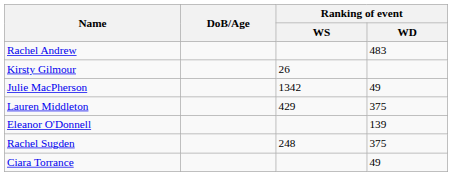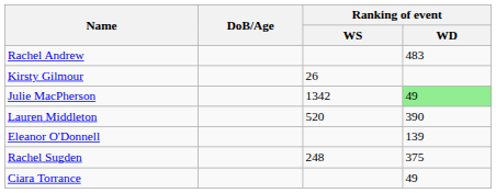 <table class="wikitable"  style="width:600px; font-size:95%;">
 <tr>
 <th align="left" rowspan="2">Name</th>
 <th align="left" rowspan="2">DoB/Age</th>
 <th align="center" colspan="2">Ranking of event</th>
 </tr>
 <tr>
 <th align="center">WS</th>
 <th align="center">WD</th>
 </tr>
 <tr>
 <td align="left"><a href='#'>Rachel Andrew</a></td>
 <td align="left"></td>
 <td></td>
 <td>483</td>
 </tr>
 <tr>
 <td align="left"><a href='#'>Kirsty Gilmour</a></td>
 <td align="left"></td>
 <td>26</td>
 <td></td>
 </tr>
 <tr>
 <td align="left"><a href='#'>Julie MacPherson</a></td>
 <td align="left"></td>
 <td>1342</td>
-<td>49</td>
+<td style="background: lightgreen;">49</td>
 </tr>
 <tr>
 <td align="left"><a href='#'>Lauren Middleton</a></td>
 <td align="left"></td>
-<td>429</td>
-<td>375</td>
+<td>520</td>
+<td>390</td>
 </tr>
 <tr>
 <td align="left"><a href='#'>Eleanor O'Donnell</a></td>
 <td align="left"></td>
 <td></td>
 <td>139</td>
 </tr>
 <tr>
 <td align="left"><a href='#'>Rachel Sugden</a></td>
 <td align="left"></td>
 <td>248</td>
 <td>375</td>
 </tr>
 <tr>
 <td align="left"><a href='#'>Ciara Torrance</a></td>
 <td align="left"></td>
 <td></td>
 <td>49</td>
 </tr>
 </table>
